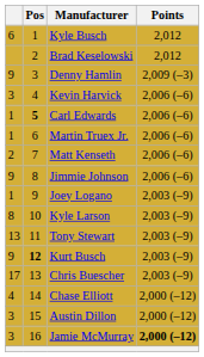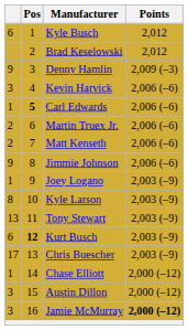 <table class="wikitable" style="font-size: 95%;">
 <tr>
 <th></th>
 <th>Pos</th>
 <th>Manufacturer</th>
 <th>Points</th>
 </tr>
 <tr style="background:#D4AF37;">
 <td align="left"> 6</td>
 <td style="text-align:center;">1</td>
 <td><a href='#'>Kyle Busch</a></td>
 <td style="text-align:center;">2,012</td>
 </tr>
 <tr style="background:#D4AF37;">
 <td align="left"></td>
 <td style="text-align:center;">2</td>
 <td><a href='#'>Brad Keselowski</a></td>
 <td style="text-align:center;">2,012</td>
 </tr>
 <tr style="background:#D4AF37;">
 <td align="left"> 9</td>
 <td style="text-align:center;">3</td>
 <td><a href='#'>Denny Hamlin</a></td>
 <td style="text-align:center;">2,009 (–3)</td>
 </tr>
 <tr style="background:#D4AF37;">
 <td align="left"> 3</td>
 <td style="text-align:center;">4</td>
 <td><a href='#'>Kevin Harvick</a></td>
 <td style="text-align:center;">2,006 (–6)</td>
 </tr>
 <tr style="background:#D4AF37;">
 <td align="left"> 1</td>
 <td style="text-align:center;"><strong>5</strong></td>
 <td><a href='#'>Carl Edwards</a></td>
 <td style="text-align:center;">2,006 (–6)</td>
 </tr>
 <tr style="background:#D4AF37;">
-<td align="left"> 1</td>
+<td align="left"> 2</td>
 <td style="text-align:center;">6</td>
 <td><a href='#'>Martin Truex Jr.</a></td>
 <td style="text-align:center;">2,006 (–6)</td>
 </tr>
 <tr style="background:#D4AF37;">
 <td align="left"> 2</td>
 <td style="text-align:center;">7</td>
 <td><a href='#'>Matt Kenseth</a></td>
 <td style="text-align:center;">2,006 (–6)</td>
 </tr>
 <tr style="background:#D4AF37;">
 <td align="left"> 9</td>
 <td style="text-align:center;">8</td>
 <td><a href='#'>Jimmie Johnson</a></td>
 <td style="text-align:center;">2,006 (–6)</td>
 </tr>
 <tr style="background:#D4AF37;">
 <td align="left"> 1</td>
 <td style="text-align:center;">9</td>
 <td><a href='#'>Joey Logano</a></td>
 <td style="text-align:center;">2,003 (–9)</td>
 </tr>
 <tr style="background:#D4AF37;">
 <td align="left"> 8</td>
 <td style="text-align:center;">10</td>
 <td><a href='#'>Kyle Larson</a></td>
 <td style="text-align:center;">2,003 (–9)</td>
 </tr>
 <tr style="background:#D4AF37;">
 <td align="left"> 13</td>
 <td style="text-align:center;">11</td>
 <td><a href='#'>Tony Stewart</a></td>
 <td style="text-align:center;">2,003 (–9)</td>
 </tr>
 <tr style="background:#D4AF37;">
-<td align="left"> 9</td>
+<td align="left"> 6</td>
 <td style="text-align:center;"><strong>12</strong></td>
 <td><a href='#'>Kurt Busch</a></td>
 <td style="text-align:center;">2,003 (–9)</td>
 </tr>
 <tr style="background:#D4AF37;">
 <td align="left"> 17</td>
 <td style="text-align:center;">13</td>
 <td><a href='#'>Chris Buescher</a></td>
 <td style="text-align:center;">2,003 (–9)</td>
 </tr>
 <tr style="background:#D4AF37;">
-<td align="left"> 4</td>
+<td align="left"> 1</td>
 <td style="text-align:center;">14</td>
 <td><a href='#'>Chase Elliott</a></td>
 <td style="text-align:center;">2,000 (–12)</td>
 </tr>
 <tr style="background:#D4AF37;">
 <td align="left"> 3</td>
 <td style="text-align:center;">15</td>
 <td><a href='#'>Austin Dillon</a></td>
 <td style="text-align:center;">2,000 (–12)</td>
 </tr>
 <tr style="background:#D4AF37;">
 <td align="left"> 3</td>
 <td style="text-align:center;">16</td>
 <td><a href='#'>Jamie McMurray</a></td>
 <td style="text-align:center;"><strong>2,000 (–12)</strong></td>
 </tr>
 <tr class="sortbottom">
 <th colspan="9"></th>
 </tr>
 </table>
